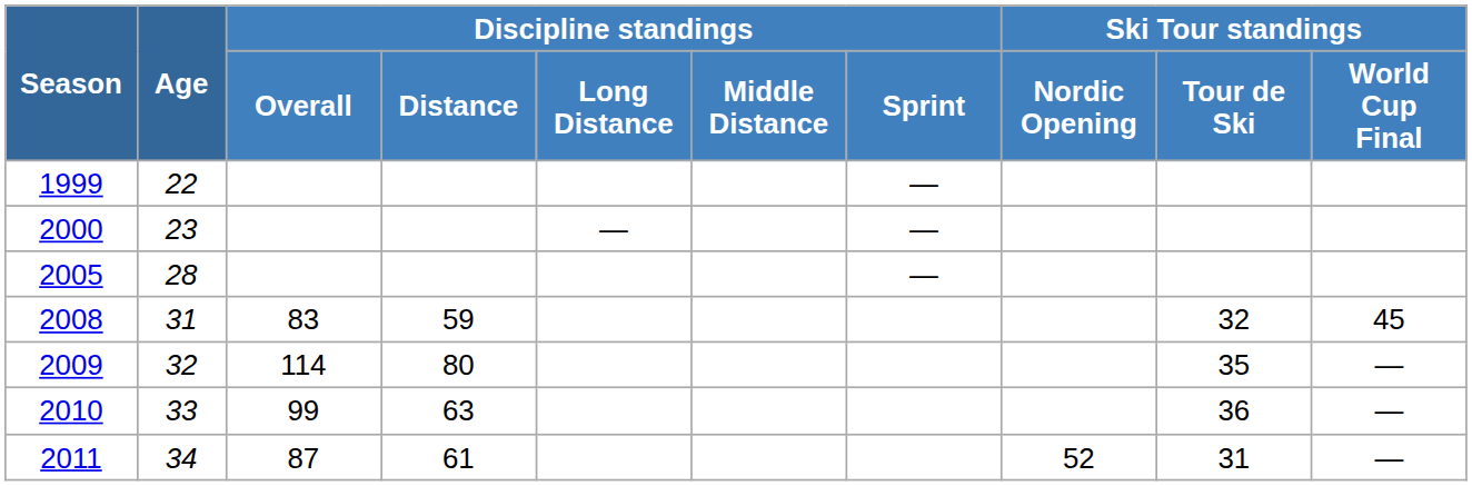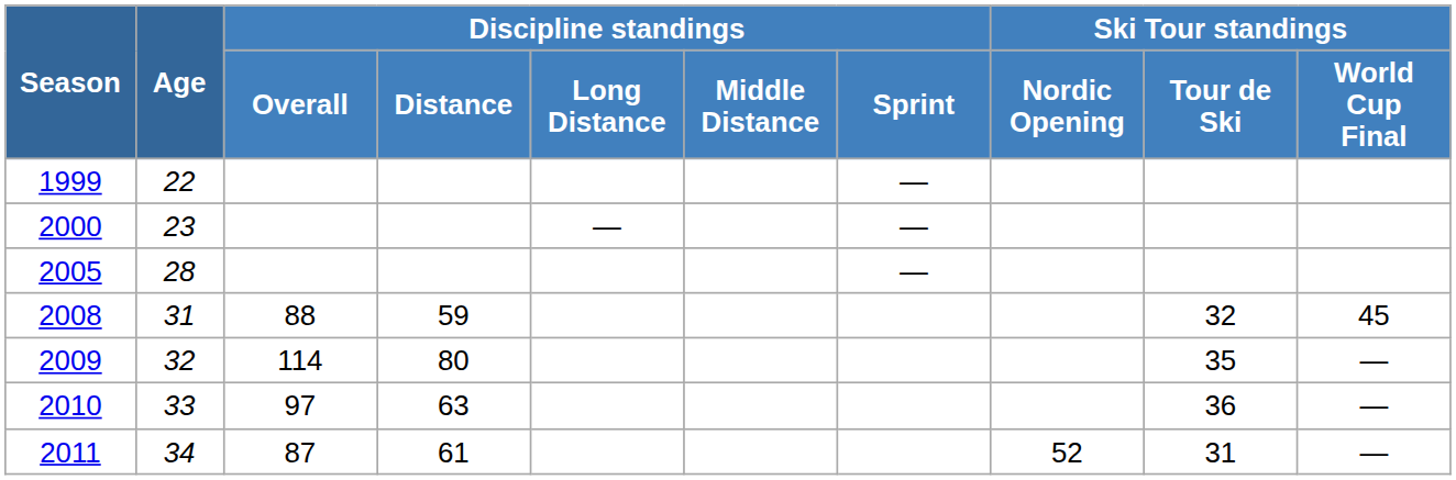 <table class="wikitable" style="font-size:95%; text-align:center; border:grey solid 1px; border-collapse:collapse; background:#ffffff;">
 <tr>
 <th style="background-color:#369; color:white; width:60px;" rowspan="2"> Season </th>
 <th style="background-color:#369; color:white; width:40px;" rowspan="2"> Age </th>
 <th style="background-color:#4180be; color:white;" colspan="5">Discipline standings</th>
 <th style="background-color:#4180be; color:white;" colspan="3">Ski Tour standings</th>
 </tr>
 <tr>
 <th style="background-color:#4180be; color:white; width:75px;">Overall</th>
 <th style="background-color:#4180be; color:white; width:75px;">Distance</th>
 <th style="background-color:#4180be; color:white; width:75px;">Long Distance</th>
 <th style="background-color:#4180be; color:white; width:75px;">Middle Distance</th>
 <th style="background-color:#4180be; color:white; width:75px;">Sprint</th>
 <th style="background-color:#4180be; color:white; width:75px;">Nordic<br>Opening</th>
 <th style="background-color:#4180be; color:white; width:75px;">Tour de<br>Ski</th>
 <th style="background-color:#4180be; color:white; width:75px;">World Cup<br>Final</th>
 </tr>
 <tr>
 <td><a href='#'>1999</a></td>
 <td><em>22</em></td>
 <td></td>
 <td></td>
 <td></td>
 <td></td>
 <td>—</td>
 <td></td>
 <td></td>
 <td></td>
 </tr>
 <tr>
 <td><a href='#'>2000</a></td>
 <td><em>23</em></td>
 <td></td>
 <td></td>
 <td>—</td>
 <td></td>
 <td>—</td>
 <td></td>
 <td></td>
 <td></td>
 </tr>
 <tr>
 <td><a href='#'>2005</a></td>
 <td><em>28</em></td>
 <td></td>
 <td></td>
 <td></td>
 <td></td>
 <td>—</td>
 <td></td>
 <td></td>
 <td></td>
 </tr>
 <tr>
 <td><a href='#'>2008</a></td>
 <td><em>31</em></td>
-<td>83</td>
+<td>88</td>
 <td>59</td>
 <td></td>
 <td></td>
 <td></td>
 <td></td>
 <td>32</td>
 <td>45</td>
 </tr>
 <tr>
 <td><a href='#'>2009</a></td>
 <td><em>32</em></td>
 <td>114</td>
 <td>80</td>
 <td></td>
 <td></td>
 <td></td>
 <td></td>
 <td>35</td>
 <td>—</td>
 </tr>
 <tr>
 <td><a href='#'>2010</a></td>
 <td><em>33</em></td>
-<td>99</td>
+<td>97</td>
 <td>63</td>
 <td></td>
 <td></td>
 <td></td>
 <td></td>
 <td>36</td>
 <td>—</td>
 </tr>
 <tr>
 <td><a href='#'>2011</a></td>
 <td><em>34</em></td>
 <td>87</td>
 <td>61</td>
 <td></td>
 <td></td>
 <td></td>
 <td>52</td>
 <td>31</td>
 <td>—</td>
 </tr>
 </table>
